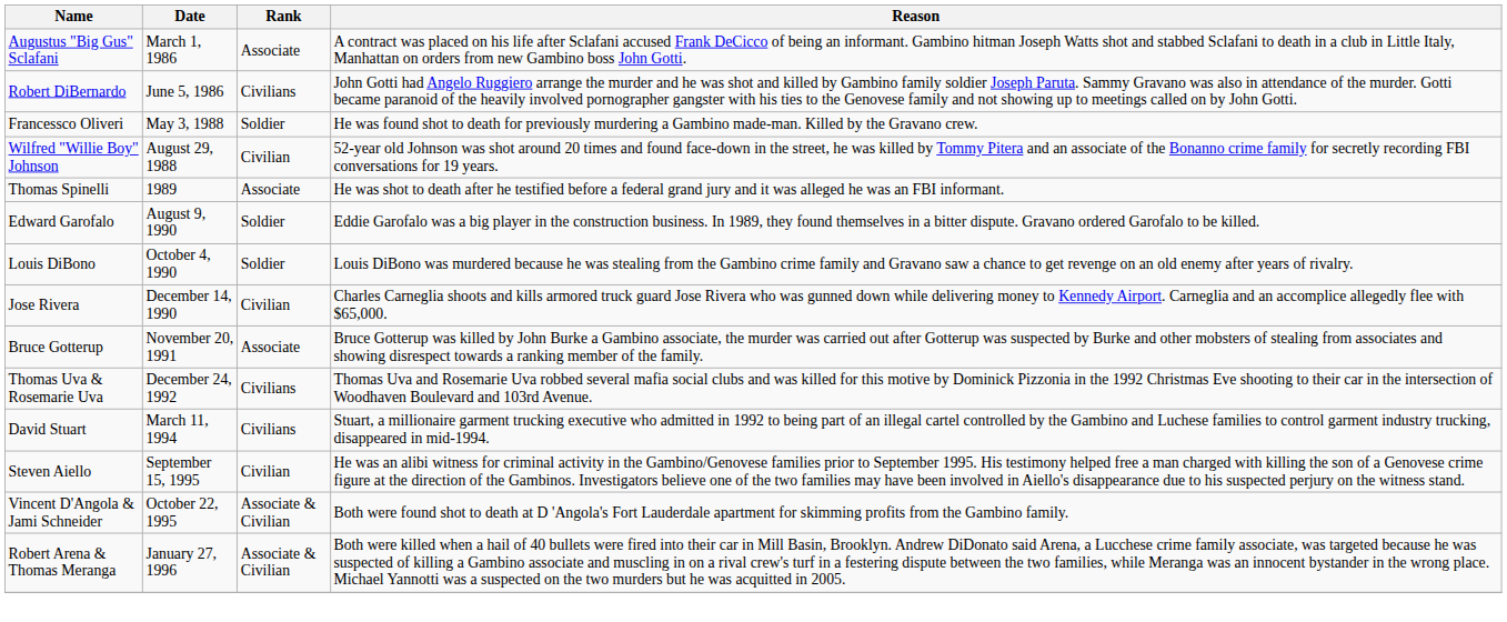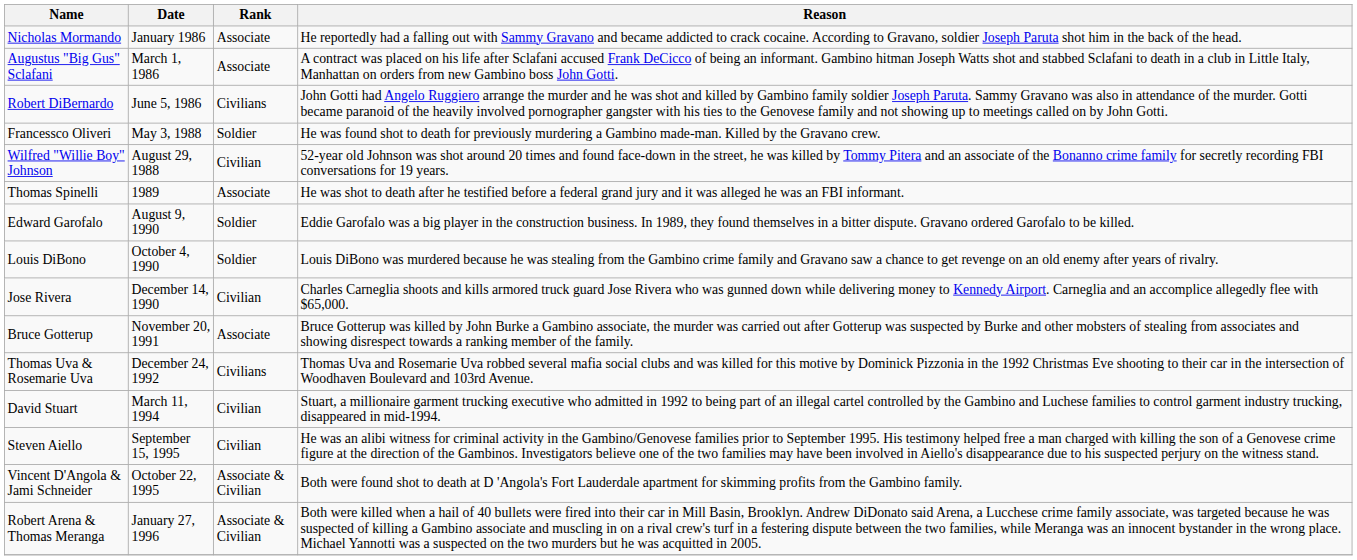 <table class="wikitable" border="1">
 <tr>
 <th>Name</th>
 <th>Date</th>
 <th>Rank</th>
 <th>Reason</th>
+</tr>
+<tr>
+<td><a href='#'>Nicholas Mormando</a></td>
+<td>January 1986</td>
+<td>Associate</td>
+<td>He reportedly had a falling out with <a href='#'>Sammy Gravano</a> and became addicted to crack cocaine. According to Gravano, soldier <a href='#'>Joseph Paruta</a> shot him in the back of the head.</td>
 </tr>
 <tr>
 <td><a href='#'>Augustus "Big Gus" Sclafani</a></td>
 <td>March 1, 1986</td>
 <td>Associate</td>
 <td>A contract was placed on his life after Sclafani accused <a href='#'>Frank DeCicco</a> of being an informant. Gambino hitman Joseph Watts shot and stabbed Sclafani to death in a club in Little Italy, Manhattan on orders from new Gambino boss <a href='#'>John Gotti</a>.</td>
 </tr>
 <tr>
 <td><a href='#'>Robert DiBernardo</a></td>
 <td>June 5, 1986</td>
 <td>Civilians</td>
 <td>John Gotti had <a href='#'>Angelo Ruggiero</a> arrange the murder and he was shot and killed by Gambino family soldier <a href='#'>Joseph Paruta</a>. Sammy Gravano was also in attendance of the murder. Gotti became paranoid of the heavily involved pornographer gangster with his ties to the Genovese family and not showing up to meetings called on by John Gotti.</td>
 </tr>
 <tr>
 <td>Francessco Oliveri</td>
 <td>May 3, 1988</td>
 <td>Soldier</td>
 <td>He was found shot to death for previously murdering a Gambino made-man. Killed by the Gravano crew.</td>
 </tr>
 <tr>
 <td><a href='#'>Wilfred "Willie Boy" Johnson</a></td>
 <td>August 29, 1988</td>
 <td>Civilian</td>
 <td>52-year old Johnson was shot around 20 times and found face-down in the street, he was killed by <a href='#'>Tommy Pitera</a> and an associate of the <a href='#'>Bonanno crime family</a> for secretly recording FBI conversations for 19 years.</td>
 </tr>
 <tr>
 <td>Thomas Spinelli</td>
 <td>1989</td>
 <td>Associate</td>
 <td>He was shot to death after he testified before a federal grand jury and it was alleged he was an FBI informant.</td>
 </tr>
 <tr>
 <td>Edward Garofalo</td>
 <td>August 9, 1990</td>
 <td>Soldier</td>
 <td>Eddie Garofalo was a big player in the construction business. In 1989, they found themselves in a bitter dispute. Gravano ordered Garofalo to be killed.</td>
 </tr>
 <tr>
 <td>Louis DiBono</td>
 <td>October 4, 1990</td>
 <td>Soldier</td>
 <td>Louis DiBono was murdered because he was stealing from the Gambino crime family and Gravano saw a chance to get revenge on an old enemy after years of rivalry.</td>
 </tr>
 <tr>
 <td>Jose Rivera</td>
 <td>December 14, 1990</td>
 <td>Civilian</td>
 <td>Charles Carneglia shoots and kills armored truck guard Jose Rivera who was gunned down while delivering money to <a href='#'>Kennedy Airport</a>. Carneglia and an accomplice allegedly flee with $65,000.</td>
 </tr>
 <tr>
 <td>Bruce Gotterup</td>
 <td>November 20, 1991</td>
 <td>Associate</td>
 <td>Bruce Gotterup was killed by John Burke a Gambino associate, the murder was carried out after Gotterup was suspected by Burke and other mobsters of stealing from associates and showing disrespect towards a ranking member of the family.</td>
 </tr>
 <tr>
 <td>Thomas Uva & Rosemarie Uva</td>
 <td>December 24, 1992</td>
 <td>Civilians</td>
 <td>Thomas Uva and Rosemarie Uva robbed several mafia social clubs and was killed for this motive by Dominick Pizzonia in the 1992 Christmas Eve shooting to their car in the intersection of Woodhaven Boulevard and 103rd Avenue.</td>
 </tr>
 <tr>
 <td>David Stuart</td>
 <td>March 11, 1994</td>
-<td>Civilians</td>
+<td>Civilian</td>
 <td>Stuart, a millionaire garment trucking executive who admitted in 1992 to being part of an illegal cartel controlled by the Gambino and Luchese families to control garment industry trucking, disappeared in mid-1994.</td>
 </tr>
 <tr>
 <td>Steven Aiello</td>
 <td>September 15, 1995</td>
 <td>Civilian</td>
 <td>He was an alibi witness for criminal activity in the Gambino/Genovese families prior to September 1995. His testimony helped free a man charged with killing the son of a Genovese crime figure at the direction of the Gambinos. Investigators believe one of the two families may have been involved in Aiello's disappearance due to his suspected perjury on the witness stand.</td>
 </tr>
 <tr>
 <td>Vincent D'Angola & Jami Schneider</td>
 <td>October 22, 1995</td>
 <td>Associate & Civilian</td>
 <td>Both were found shot to death at D 'Angola's Fort Lauderdale apartment for skimming profits from the Gambino family.</td>
 </tr>
 <tr>
 <td>Robert Arena & Thomas Meranga</td>
 <td>January 27, 1996</td>
 <td>Associate & Civilian</td>
 <td>Both were killed when a hail of 40 bullets were fired into their car in Mill Basin, Brooklyn. Andrew DiDonato said Arena, a Lucchese crime family associate, was targeted because he was suspected of killing a Gambino associate and muscling in on a rival crew's turf in a festering dispute between the two families, while Meranga was an innocent bystander in the wrong place. Michael Yannotti was a suspected on the two murders but he was acquitted in 2005.</td>
 </tr>
 <tr>
 </tr>
 </table>
